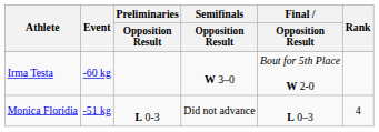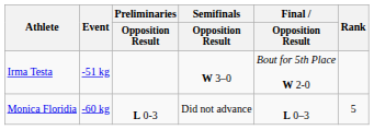 <table class="wikitable" style="font-size:90%;">
 <tr>
 <th rowspan=2>Athlete</th>
 <th rowspan=2>Event</th>
 <th>Preliminaries</th>
 <th>Semifinals</th>
 <th>Final / </th>
 <th rowspan=2>Rank</th>
 </tr>
 <tr style="font-size:95%">
 <th>Opposition<br>Result</th>
 <th>Opposition<br>Result</th>
 <th>Opposition<br>Result</th>
 </tr>
 <tr align=center>
 <td align=left><a href='#'>Irma Testa</a></td>
-<td align=left><a href='#'>-60 kg</a></td>
+<td align=left><a href='#'>-51 kg</a></td>
 <td></td>
 <td><br><strong>W</strong> 3–0</td>
 <td><em>Bout for 5th Place</em><br> <br><strong>W</strong> 2-0</td>
 <td></td>
 </tr>
 <tr align=center>
 <td align=left><a href='#'>Monica Floridia</a></td>
-<td align=left><a href='#'>-51 kg</a></td>
+<td align=left><a href='#'>-60 kg</a></td>
 <td> <br> <strong>L</strong> 0-3</td>
 <td>Did not advance</td>
 <td><br><strong>L</strong> 0–3</td>
-<td>4</td>
+<td>5</td>
 </tr>
 </table>
